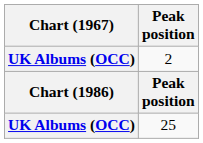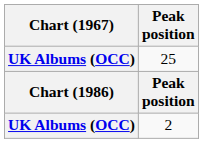 <table class="wikitable sortable plainrowheaders">
 <tr>
 <th scope="col">Chart (1967)</th>
 <th scope="col">Peak<br>position</th>
 </tr>
 <tr>
 <th scope="row"><a href='#'>UK Albums</a> (<a href='#'>OCC</a>)</th>
-<td align="center">2</td>
+<td align="center">25</td>
 </tr>
 <tr>
 <th scope="col">Chart (1986)</th>
 <th scope="col">Peak<br>position</th>
 </tr>
 <tr>
 <th scope="row"><a href='#'>UK Albums</a> (<a href='#'>OCC</a>)</th>
-<td align="center">25</td>
+<td align="center">2</td>
 </tr>
 </table>
